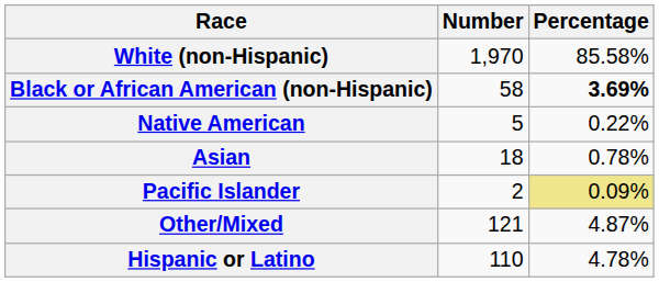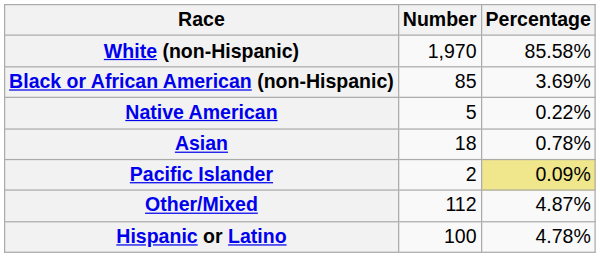 <table class="wikitable" style="text-align:right">
 <tr>
 <th scope="col">Race</th>
 <th scope="col">Number</th>
 <th scope="col">Percentage</th>
 </tr>
 <tr>
 <th scope="row"><a href='#'>White</a> (non-Hispanic)</th>
 <td>1,970</td>
 <td>85.58%</td>
 </tr>
 <tr>
 <th scope="row"><a href='#'>Black or African American</a> (non-Hispanic)</th>
-<td>58</td>
-<td><strong>3.69%</strong></td>
+<td>85</td>
+<td>3.69%</td>
 </tr>
 <tr>
 <th scope="row"><a href='#'>Native American</a></th>
 <td>5</td>
 <td>0.22%</td>
 </tr>
 <tr>
 <th scope="row"><a href='#'>Asian</a></th>
 <td>18</td>
 <td>0.78%</td>
 </tr>
 <tr>
 <th scope="row"><a href='#'>Pacific Islander</a></th>
 <td>2</td>
 <td style="background: khaki;">0.09%</td>
 </tr>
 <tr>
 <th scope="row"><a href='#'>Other/Mixed</a></th>
-<td>121</td>
+<td>112</td>
 <td>4.87%</td>
 </tr>
 <tr>
 <th scope="row"><a href='#'>Hispanic</a> or <a href='#'>Latino</a></th>
-<td>110</td>
+<td>100</td>
 <td>4.78%</td>
 </tr>
 </table>
